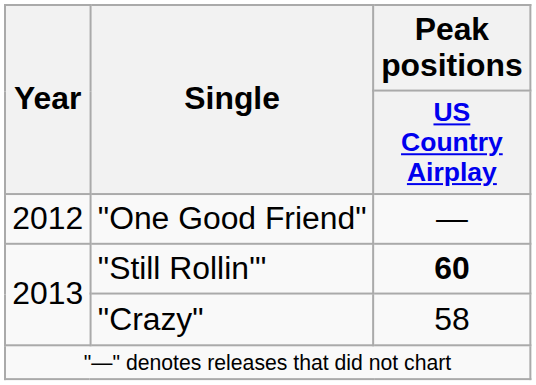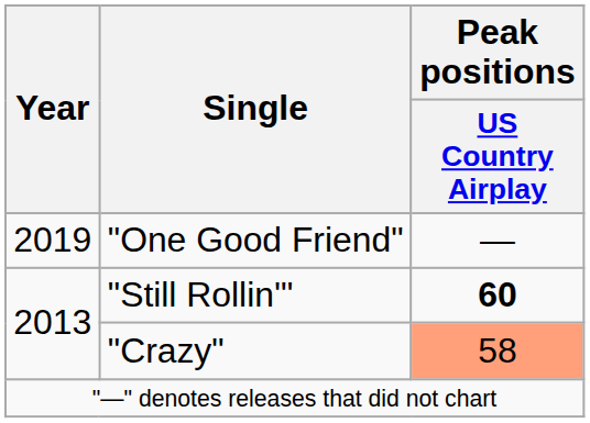 <table class="wikitable" style="text-align:center;">
 <tr>
 <th rowspan="2">Year</th>
 <th rowspan="2">Single</th>
 <th colspan="1">Peak positions</th>
 </tr>
 <tr style="font-size:smaller;">
 <th style="width:65px;"><a href='#'>US Country Airplay</a></th>
 </tr>
 <tr>
-<td>2012</td>
+<td>2019</td>
 <td style="text-align:left;">"One Good Friend"</td>
 <td>—</td>
 </tr>
 <tr>
 <td rowspan="2">2013</td>
 <td style="text-align:left;">"Still Rollin'"</td>
 <td><strong>60</strong></td>
 </tr>
 <tr>
 <td style="text-align:left;">"Crazy"</td>
-<td>58</td>
+<td style="background: lightsalmon;">58</td>
 </tr>
 <tr>
 <td colspan="3" style="font-size:8pt">"—" denotes releases that did not chart</td>
 </tr>
 </table>
